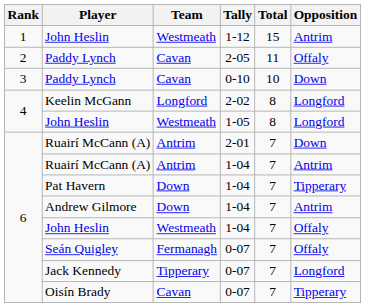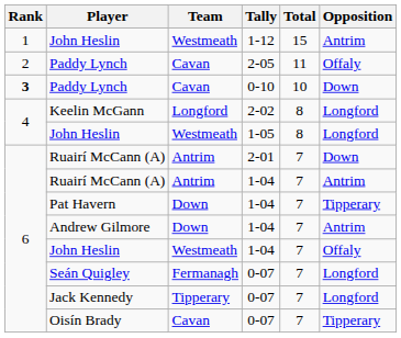 <table class="wikitable">
 <tr>
 <th>Rank</th>
 <th>Player</th>
 <th>Team</th>
 <th>Tally</th>
 <th>Total</th>
 <th>Opposition</th>
 </tr>
 <tr>
 <td rowspan=1 align=center>1</td>
 <td><a href='#'>John Heslin</a></td>
 <td><a href='#'>Westmeath</a></td>
 <td align=center>1-12</td>
 <td align=center>15</td>
 <td><a href='#'>Antrim</a></td>
 </tr>
 <tr>
 <td rowspan=1 align=center>2</td>
 <td><a href='#'>Paddy Lynch</a></td>
 <td><a href='#'>Cavan</a></td>
 <td align=center>2-05</td>
 <td align=center>11</td>
 <td><a href='#'>Offaly</a></td>
 </tr>
 <tr>
-<td rowspan=1 align=center>3</td>
+<td rowspan=1 align=center><strong>3</strong></td>
 <td><a href='#'>Paddy Lynch</a></td>
 <td><a href='#'>Cavan</a></td>
 <td align=center>0-10</td>
 <td align=center>10</td>
 <td><a href='#'>Down</a></td>
 </tr>
 <tr>
 <td rowspan=2 align=center>4</td>
 <td>Keelin McGann</td>
 <td><a href='#'>Longford</a></td>
 <td align=center>2-02</td>
 <td align=center>8</td>
 <td><a href='#'>Longford</a></td>
 </tr>
 <tr>
 <td><a href='#'>John Heslin</a></td>
 <td><a href='#'>Westmeath</a></td>
 <td align=center>1-05</td>
 <td align=center>8</td>
 <td><a href='#'>Longford</a></td>
 </tr>
 <tr>
 <td rowspan=8 align=center>6</td>
 <td>Ruairí McCann (A)</td>
 <td><a href='#'>Antrim</a></td>
 <td align=center>2-01</td>
 <td align=center>7</td>
 <td><a href='#'>Down</a></td>
 </tr>
 <tr>
 <td>Ruairí McCann (A)</td>
 <td><a href='#'>Antrim</a></td>
 <td align=center>1-04</td>
 <td align=center>7</td>
 <td><a href='#'>Antrim</a></td>
 </tr>
 <tr>
 <td>Pat Havern</td>
 <td><a href='#'>Down</a></td>
 <td align=center>1-04</td>
 <td align=center>7</td>
 <td><a href='#'>Tipperary</a></td>
 </tr>
 <tr>
 <td>Andrew Gilmore</td>
 <td><a href='#'>Down</a></td>
 <td align=center>1-04</td>
 <td align=center>7</td>
 <td><a href='#'>Antrim</a></td>
 </tr>
 <tr>
 <td><a href='#'>John Heslin</a></td>
 <td><a href='#'>Westmeath</a></td>
 <td align=center>1-04</td>
 <td align=center>7</td>
 <td><a href='#'>Offaly</a></td>
 </tr>
 <tr>
 <td><a href='#'>Seán Quigley</a></td>
 <td><a href='#'>Fermanagh</a></td>
 <td align=center>0-07</td>
 <td align=center>7</td>
-<td><a href='#'>Offaly</a></td>
+<td><a href='#'>Longford</a></td>
 </tr>
 <tr>
 <td>Jack Kennedy</td>
 <td><a href='#'>Tipperary</a></td>
 <td align=center>0-07</td>
 <td align=center>7</td>
 <td><a href='#'>Longford</a></td>
 </tr>
 <tr>
 <td>Oisín Brady</td>
 <td><a href='#'>Cavan</a></td>
 <td align=center>0-07</td>
 <td align=center>7</td>
 <td><a href='#'>Tipperary</a></td>
 </tr>
 </table>
